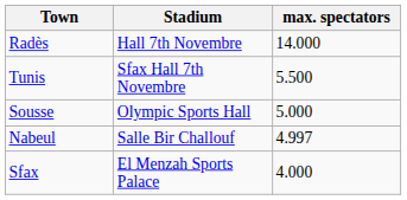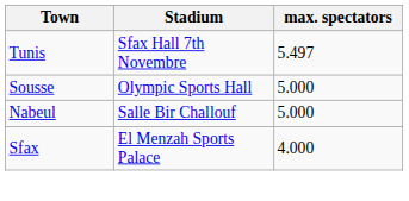 <table class="wikitable sortable">
 <tr>
 <th width="100">Town</th>
 <th width="150">Stadium</th>
 <th width="120">max. spectators</th>
 </tr>
 <tr>
-<td><a href='#'>Radès</a></td>
-<td><a href='#'>Hall 7th Novembre</a></td>
-<td>14.000</td>
-</tr>
-<tr>
 <td><a href='#'>Tunis</a></td>
 <td><a href='#'>Sfax Hall 7th Novembre</a></td>
-<td>5.500</td>
+<td>5.497</td>
 </tr>
 <tr>
 <td><a href='#'>Sousse</a></td>
 <td><a href='#'>Olympic Sports Hall</a></td>
 <td>5.000</td>
 </tr>
 <tr>
 <td><a href='#'>Nabeul</a></td>
 <td><a href='#'>Salle Bir Challouf</a></td>
-<td>4.997</td>
+<td>5.000</td>
 </tr>
 <tr>
 <td><a href='#'>Sfax</a></td>
 <td><a href='#'>El Menzah Sports Palace</a></td>
 <td>4.000</td>
 </tr>
 </table>
